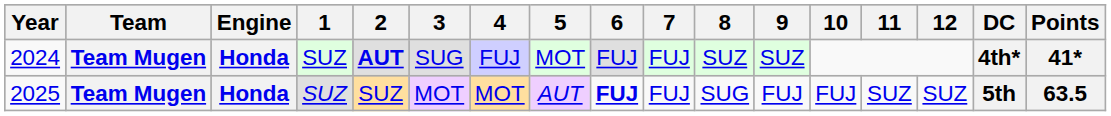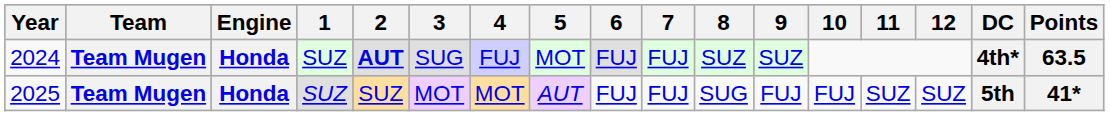 <table class="wikitable" style="text-align:center; font-size:85%">
 <tr>
 <th>Year</th>
 <th>Team</th>
 <th>Engine</th>
 <th>1</th>
 <th>2</th>
 <th>3</th>
 <th>4</th>
 <th>5</th>
 <th>6</th>
 <th>7</th>
 <th>8</th>
 <th>9</th>
 <th>10</th>
 <th>11</th>
 <th>12</th>
 <th>DC</th>
 <th>Points</th>
 </tr>
 <tr>
 <td><a href='#'>2024</a></td>
 <th nowrap><a href='#'>Team Mugen</a></th>
 <th><a href='#'>Honda</a></th>
 <td style="background:#DFFFDF;"><a href='#'>SUZ</a><br></td>
 <td style="background:#DFDFDF;"><strong><a href='#'>AUT</a></strong><br></td>
 <td style="background:#DFDFDF;"><a href='#'>SUG</a><br></td>
 <td style="background:#CFCFFF;"><a href='#'>FUJ</a><br></td>
 <td style="background:#DFFFDF;"><a href='#'>MOT</a><br></td>
 <td style="background:#DFDFDF;"><a href='#'>FUJ</a><br></td>
 <td style="background:#DFFFDF;"><a href='#'>FUJ</a><br></td>
 <td style="background:#DFFFDF;"><a href='#'>SUZ</a><br></td>
 <td style="background:#DFFFDF;"><a href='#'>SUZ</a><br></td>
 <td colspan=3></td>
 <th>4th*</th>
-<th>41*</th>
+<th>63.5</th>
 </tr>
 <tr>
 <td><a href='#'>2025</a></td>
 <th nowrap><a href='#'>Team Mugen</a></th>
 <th><a href='#'>Honda</a></th>
 <td style="background:#DFDFDF;"><em><a href='#'>SUZ</a></em><br></td>
 <td style="background:#FFDF9F;"><a href='#'>SUZ</a><br></td>
 <td style="background:#EFCFFF;"><a href='#'>MOT</a><br></td>
 <td style="background:#FFDF9F;"><a href='#'>MOT</a><br></td>
 <td style="background:#EFCFFF;"><em><a href='#'>AUT</a></em><br></td>
-<td style="background:#;"><strong><a href='#'>FUJ</a><br></strong></td>
+<td style="background:#;"><a href='#'>FUJ</a><br></td>
 <td style="background:#;"><a href='#'>FUJ</a><br></td>
 <td style="background:#;"><a href='#'>SUG</a><br></td>
 <td style="background:#;"><a href='#'>FUJ</a><br></td>
 <td style="background:#;"><a href='#'>FUJ</a><br></td>
 <td style="background:#;"><a href='#'>SUZ</a><br></td>
 <td style="background:#;"><a href='#'>SUZ</a><br></td>
 <th>5th</th>
-<th>63.5</th>
+<th>41*</th>
 </tr>
 </table>
